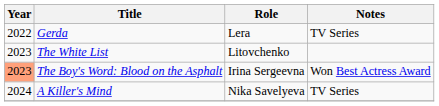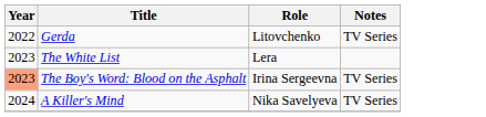 <table class="wikitable sortable">
 <tr>
 <th>Year</th>
 <th>Title</th>
 <th>Role</th>
 <th>Notes</th>
 </tr>
 <tr>
 <td>2022</td>
 <td><em><a href='#'>Gerda</a></em></td>
-<td>Lera</td>
+<td>Litovchenko</td>
 <td>TV Series</td>
 </tr>
 <tr>
 <td>2023</td>
 <td><em><a href='#'>The White List</a></em></td>
-<td>Litovchenko</td>
+<td>Lera</td>
 <td></td>
 </tr>
 <tr>
 <td style="background: lightsalmon;">2023</td>
 <td><em><a href='#'>The Boy's Word: Blood on the Asphalt</a></em></td>
 <td>Irina Sergeevna</td>
-<td>Won <a href='#'>Best Actress Award</a></td>
+<td>TV Series</td>
 </tr>
 <tr>
 <td>2024</td>
 <td><em><a href='#'>A Killer's Mind</a></em></td>
 <td>Nika Savelyeva</td>
 <td>TV Series</td>
 </tr>
 <tr>
 </tr>
 </table>
